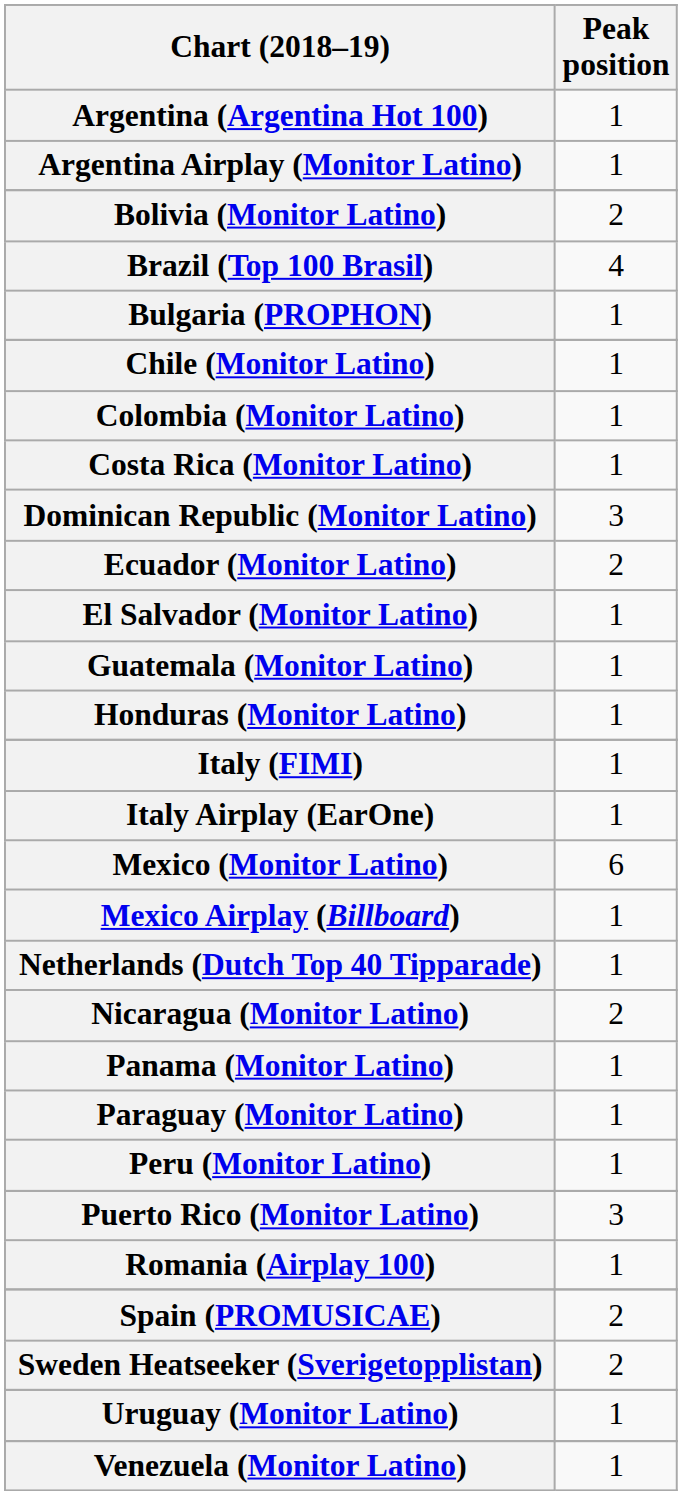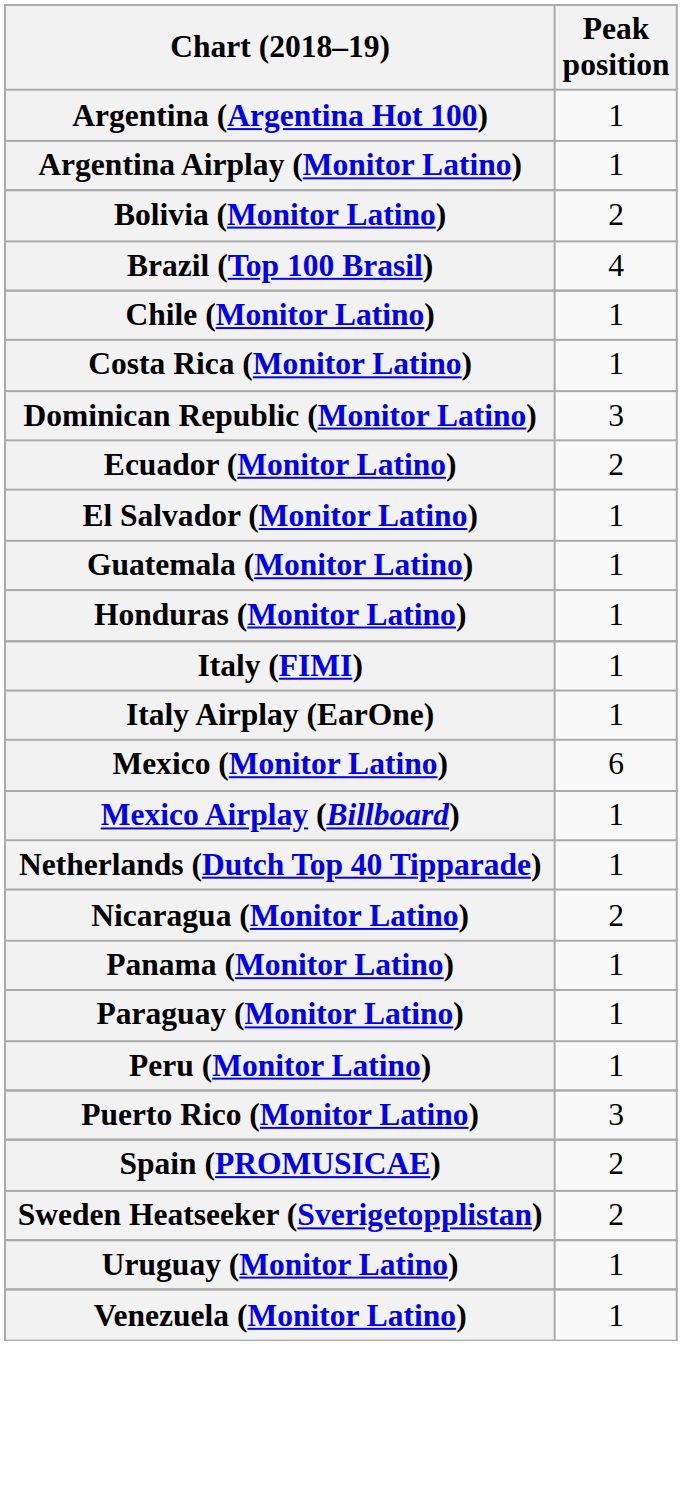 <table class="wikitable sortable plainrowheaders" style="text-align:center;">
 <tr>
 <th scope="col" style="width:17em;">Chart (2018–19)</th>
 <th scope="col">Peak<br>position</th>
 </tr>
 <tr>
 <th scope="row">Argentina (<a href='#'>Argentina Hot 100</a>)</th>
 <td>1</td>
 </tr>
 <tr>
 <th scope="row">Argentina Airplay (<a href='#'>Monitor Latino</a>)</th>
 <td>1</td>
 </tr>
 <tr>
 </tr>
 <tr>
 </tr>
 <tr>
 </tr>
 <tr>
 <th scope="row">Bolivia (<a href='#'>Monitor Latino</a>)</th>
 <td>2</td>
 </tr>
 <tr>
 <th scope="row">Brazil (<a href='#'>Top 100 Brasil</a>)</th>
 <td>4</td>
 </tr>
 <tr>
-<th scope="row">Bulgaria (<a href='#'>PROPHON</a>)</th>
-<td>1</td>
-</tr>
-<tr>
 </tr>
 <tr>
 <th scope="row">Chile (<a href='#'>Monitor Latino</a>)</th>
-<td>1</td>
-</tr>
-<tr>
-<th scope="row">Colombia (<a href='#'>Monitor Latino</a>)</th>
 <td>1</td>
 </tr>
 <tr>
 <th scope="row">Costa Rica (<a href='#'>Monitor Latino</a>)</th>
 <td>1</td>
 </tr>
 <tr>
 <th scope="row">Dominican Republic (<a href='#'>Monitor Latino</a>)</th>
 <td>3</td>
 </tr>
 <tr>
 <th scope="row">Ecuador (<a href='#'>Monitor Latino</a>)</th>
 <td>2</td>
 </tr>
 <tr>
 <th scope="row">El Salvador (<a href='#'>Monitor Latino</a>)</th>
 <td>1</td>
 </tr>
 <tr>
 <th scope="row">Guatemala (<a href='#'>Monitor Latino</a>)</th>
 <td>1</td>
 </tr>
 <tr>
 <th scope="row">Honduras (<a href='#'>Monitor Latino</a>)</th>
 <td>1</td>
 </tr>
 <tr>
 </tr>
 <tr>
 </tr>
 <tr>
 </tr>
 <tr>
 <th scope="row">Italy (<a href='#'>FIMI</a>)</th>
 <td>1</td>
 </tr>
 <tr>
 <th scope="row">Italy Airplay (EarOne)</th>
 <td>1</td>
 </tr>
 <tr>
 <th scope="row">Mexico (<a href='#'>Monitor Latino</a>)</th>
 <td>6</td>
 </tr>
 <tr>
 <th scope="row"><a href='#'>Mexico Airplay</a> (<em><a href='#'>Billboard</a></em>)</th>
 <td>1</td>
 </tr>
 <tr>
 <th scope="row">Netherlands (<a href='#'>Dutch Top 40 Tipparade</a>)</th>
 <td>1</td>
 </tr>
 <tr>
 <th scope="row">Nicaragua (<a href='#'>Monitor Latino</a>)</th>
 <td>2</td>
 </tr>
 <tr>
 <th scope="row">Panama (<a href='#'>Monitor Latino</a>)</th>
 <td>1</td>
 </tr>
 <tr>
 <th scope="row">Paraguay (<a href='#'>Monitor Latino</a>)</th>
 <td>1</td>
 </tr>
 <tr>
 <th scope="row">Peru (<a href='#'>Monitor Latino</a>)</th>
 <td>1</td>
 </tr>
 <tr>
 </tr>
 <tr>
 <th scope="row">Puerto Rico (<a href='#'>Monitor Latino</a>)</th>
 <td>3</td>
 </tr>
 <tr>
-<th scope="row">Romania (<a href='#'>Airplay 100</a>)</th>
-<td>1</td>
-</tr>
-<tr>
 </tr>
 <tr>
 </tr>
 <tr>
 </tr>
 <tr>
 <th scope="row">Spain (<a href='#'>PROMUSICAE</a>)</th>
 <td>2</td>
 </tr>
 <tr>
 <th scope="row">Sweden Heatseeker (<a href='#'>Sverigetopplistan</a>)</th>
 <td>2</td>
 </tr>
 <tr>
 </tr>
 <tr>
 <th scope="row">Uruguay (<a href='#'>Monitor Latino</a>)</th>
 <td>1</td>
 </tr>
 <tr>
 </tr>
 <tr>
 </tr>
 <tr>
 </tr>
 <tr>
 </tr>
 <tr>
 <th scope="row">Venezuela (<a href='#'>Monitor Latino</a>)</th>
 <td>1</td>
 </tr>
 </table>
